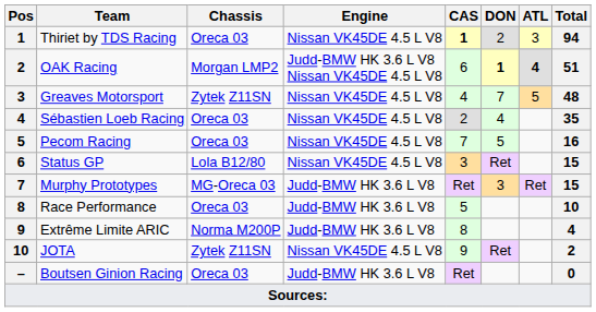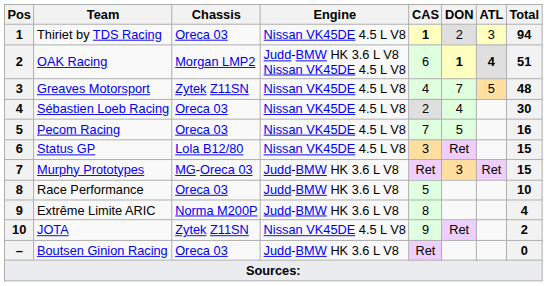 <table class="wikitable" style="font-size: 85%;">
 <tr>
 <th>Pos</th>
 <th>Team</th>
 <th>Chassis</th>
 <th>Engine</th>
 <th>CAS</th>
 <th>DON</th>
 <th>ATL</th>
 <th>Total</th>
 </tr>
 <tr>
 <th>1</th>
 <td> Thiriet by <a href='#'>TDS Racing</a></td>
 <td><a href='#'>Oreca 03</a></td>
 <td><a href='#'>Nissan VK45DE</a> 4.5 L V8</td>
 <td align="center" style="background:#FFFFBF;"><strong>1</strong></td>
 <td align="center" style="background:#DFDFDF;">2</td>
 <td align="center" style="background:#FFFFBF;">3</td>
 <th align="center">94</th>
 </tr>
 <tr>
 <th>2</th>
 <td> <a href='#'>OAK Racing</a></td>
 <td><a href='#'>Morgan LMP2</a></td>
 <td><a href='#'>Judd</a>-<a href='#'>BMW</a> HK 3.6 L V8<br><a href='#'>Nissan VK45DE</a> 4.5 L V8</td>
 <td align="center" style="background:#DFFFDF;">6</td>
 <td align="center" style="background:#FFFFBF;"><strong>1</strong></td>
 <td align="center" style="background:#DFDFDF;"><strong>4</strong></td>
 <th align="center">51</th>
 </tr>
 <tr>
 <th>3</th>
 <td> <a href='#'>Greaves Motorsport</a></td>
 <td><a href='#'>Zytek</a> <a href='#'>Z11SN</a></td>
 <td><a href='#'>Nissan VK45DE</a> 4.5 L V8</td>
 <td align="center" style="background:#DFFFDF;">4</td>
 <td align="center" style="background:#DFFFDF;">7</td>
 <td align="center" style="background:#FFDF9F;">5</td>
 <th align="center">48</th>
 </tr>
 <tr>
 <th>4</th>
 <td> <a href='#'>Sébastien Loeb Racing</a></td>
 <td><a href='#'>Oreca 03</a></td>
 <td><a href='#'>Nissan VK45DE</a> 4.5 L V8</td>
 <td align="center" style="background:#DFDFDF;">2</td>
 <td align="center" style="background:#DFFFDF;">4</td>
 <td></td>
-<th align="center">35</th>
+<th align="center">30</th>
 </tr>
 <tr>
 <th>5</th>
 <td> <a href='#'>Pecom Racing</a></td>
 <td><a href='#'>Oreca 03</a></td>
 <td><a href='#'>Nissan VK45DE</a> 4.5 L V8</td>
 <td align="center" style="background:#DFFFDF;">7</td>
 <td align="center" style="background:#DFFFDF;">5</td>
 <td></td>
 <th align="center">16</th>
 </tr>
 <tr>
 <th>6</th>
 <td> <a href='#'>Status GP</a></td>
 <td><a href='#'>Lola B12/80</a></td>
 <td><a href='#'>Nissan VK45DE</a> 4.5 L V8</td>
 <td align="center" style="background:#FFDF9F;">3</td>
 <td align="center" style="background:#EFCFFF;">Ret</td>
 <td></td>
 <th align="center">15</th>
 </tr>
 <tr>
 <th>7</th>
 <td> <a href='#'>Murphy Prototypes</a></td>
 <td><a href='#'>MG</a>-<a href='#'>Oreca 03</a></td>
 <td><a href='#'>Judd</a>-<a href='#'>BMW</a> HK 3.6 L V8</td>
 <td align="center" style="background:#EFCFFF;">Ret</td>
 <td align="center" style="background:#FFDF9F;">3</td>
 <td align="center" style="background:#EFCFFF;">Ret</td>
 <th align="center">15</th>
 </tr>
 <tr>
 <th>8</th>
 <td> Race Performance</td>
 <td><a href='#'>Oreca 03</a></td>
 <td><a href='#'>Judd</a>-<a href='#'>BMW</a> HK 3.6 L V8</td>
 <td align="center" style="background:#DFFFDF;">5</td>
 <td></td>
 <td></td>
 <th align="center">10</th>
 </tr>
 <tr>
 <th>9</th>
 <td> Extrême Limite ARIC</td>
 <td><a href='#'>Norma M200P</a></td>
 <td><a href='#'>Judd</a>-<a href='#'>BMW</a> HK 3.6 L V8</td>
 <td align="center" style="background:#DFFFDF;">8</td>
 <td></td>
 <td></td>
 <th align="center">4</th>
 </tr>
 <tr>
 <th>10</th>
 <td> <a href='#'>JOTA</a></td>
 <td><a href='#'>Zytek</a> <a href='#'>Z11SN</a></td>
 <td><a href='#'>Nissan VK45DE</a> 4.5 L V8</td>
 <td align="center" style="background:#DFFFDF;">9</td>
 <td align="center" style="background:#EFCFFF;">Ret</td>
 <td></td>
 <th align="center">2</th>
 </tr>
 <tr>
 <th>–</th>
 <td> <a href='#'>Boutsen Ginion Racing</a></td>
 <td><a href='#'>Oreca 03</a></td>
 <td><a href='#'>Judd</a>-<a href='#'>BMW</a> HK 3.6 L V8</td>
 <td align="center" style="background:#EFCFFF;">Ret</td>
 <td></td>
 <td></td>
 <th align="center">0</th>
 </tr>
 <tr class="sortbottom">
 <td colspan="8" style="background-color:#EAECF0;text-align:center"><strong>Sources:</strong></td>
 </tr>
 </table>
